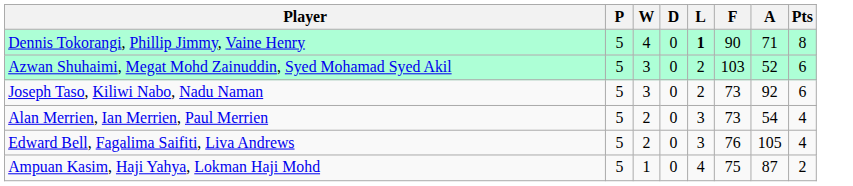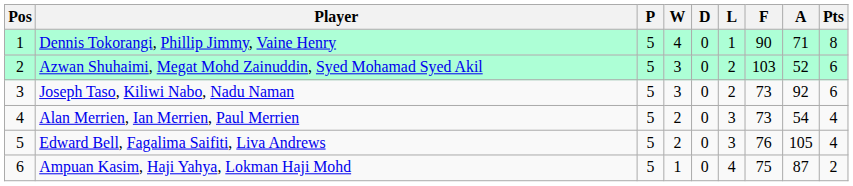 <table class="wikitable" style="font-size: 100%">
 <tr>
+<th width=20>Pos</th>
 <th width=600>Player</th>
 <th width=20>P</th>
 <th width=20>W</th>
 <th width=20>D</th>
 <th width=20>L</th>
 <th width=30>F</th>
 <th width=30>A</th>
 <th width=20>Pts</th>
 </tr>
 <tr align=center style="background: #ADFFD6;">
+<td>1</td>
 <td align="left"> <a href='#'>Dennis Tokorangi</a>, <a href='#'>Phillip Jimmy</a>, <a href='#'>Vaine Henry</a></td>
 <td>5</td>
 <td>4</td>
 <td>0</td>
-<td><strong>1</strong></td>
+<td>1</td>
 <td>90</td>
 <td>71</td>
 <td>8</td>
 </tr>
 <tr align=center style="background: #ADFFD6;">
+<td>2</td>
 <td align="left"> <a href='#'>Azwan Shuhaimi</a>, <a href='#'>Megat Mohd Zainuddin</a>, <a href='#'>Syed Mohamad Syed Akil</a></td>
 <td>5</td>
 <td>3</td>
 <td>0</td>
 <td>2</td>
 <td>103</td>
 <td>52</td>
 <td>6</td>
 </tr>
 <tr align=center>
+<td>3</td>
 <td align="left"> <a href='#'>Joseph Taso</a>, <a href='#'>Kiliwi Nabo</a>, <a href='#'>Nadu Naman</a></td>
 <td>5</td>
 <td>3</td>
 <td>0</td>
 <td>2</td>
 <td>73</td>
 <td>92</td>
 <td>6</td>
 </tr>
 <tr align=center>
+<td>4</td>
 <td align="left"> <a href='#'>Alan Merrien</a>, <a href='#'>Ian Merrien</a>, <a href='#'>Paul Merrien</a></td>
 <td>5</td>
 <td>2</td>
 <td>0</td>
 <td>3</td>
 <td>73</td>
 <td>54</td>
 <td>4</td>
 </tr>
 <tr align=center>
+<td>5</td>
 <td align="left"> <a href='#'>Edward Bell</a>, <a href='#'>Fagalima Saifiti</a>, <a href='#'>Liva Andrews</a></td>
 <td>5</td>
 <td>2</td>
 <td>0</td>
 <td>3</td>
 <td>76</td>
 <td>105</td>
 <td>4</td>
 </tr>
 <tr align=center>
+<td>6</td>
 <td align="left"> <a href='#'>Ampuan Kasim</a>, <a href='#'>Haji Yahya</a>, <a href='#'>Lokman Haji Mohd</a></td>
 <td>5</td>
 <td>1</td>
 <td>0</td>
 <td>4</td>
 <td>75</td>
 <td>87</td>
 <td>2</td>
 </tr>
 </table>
